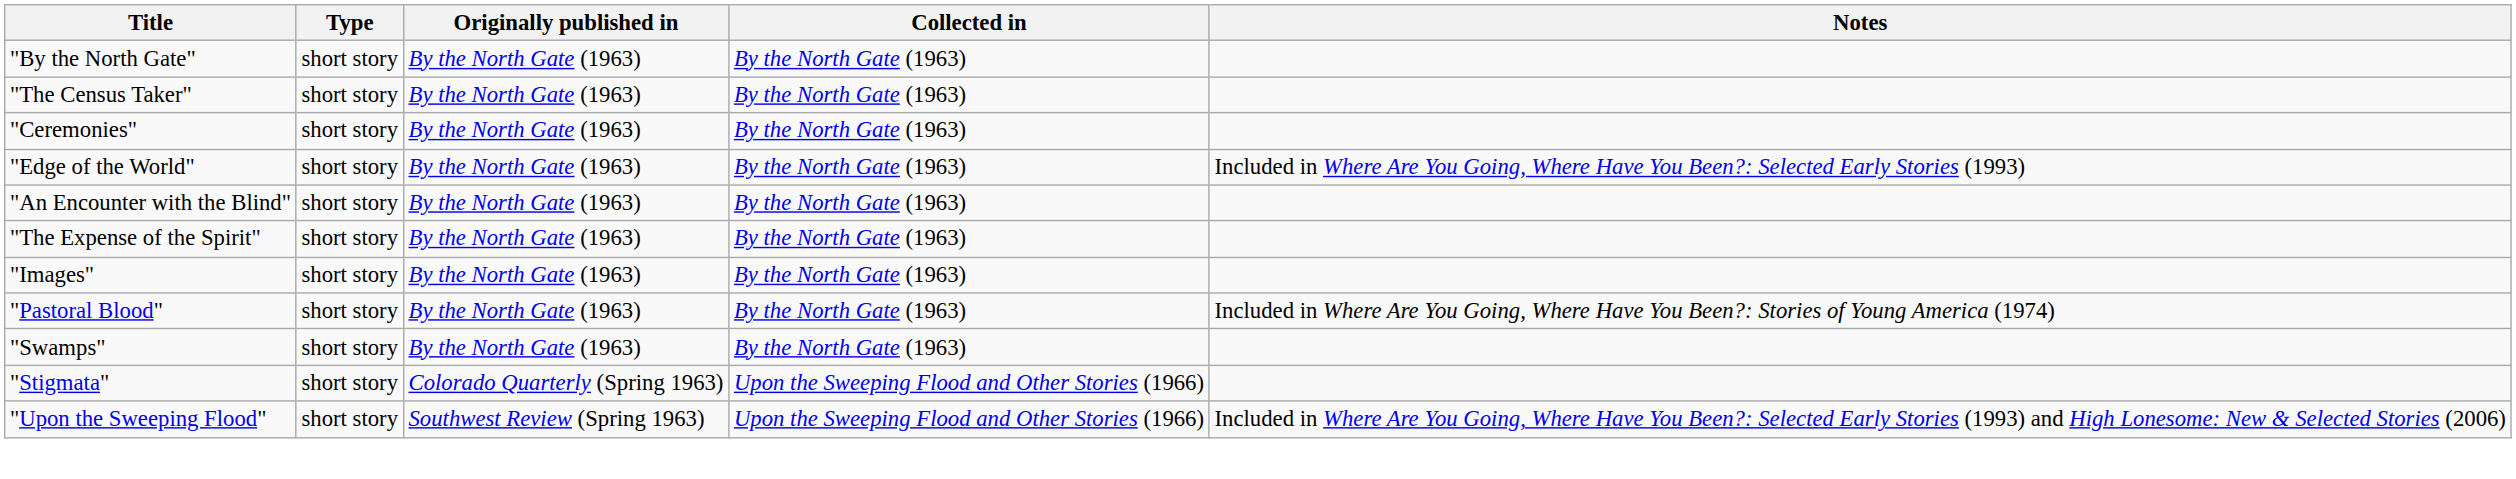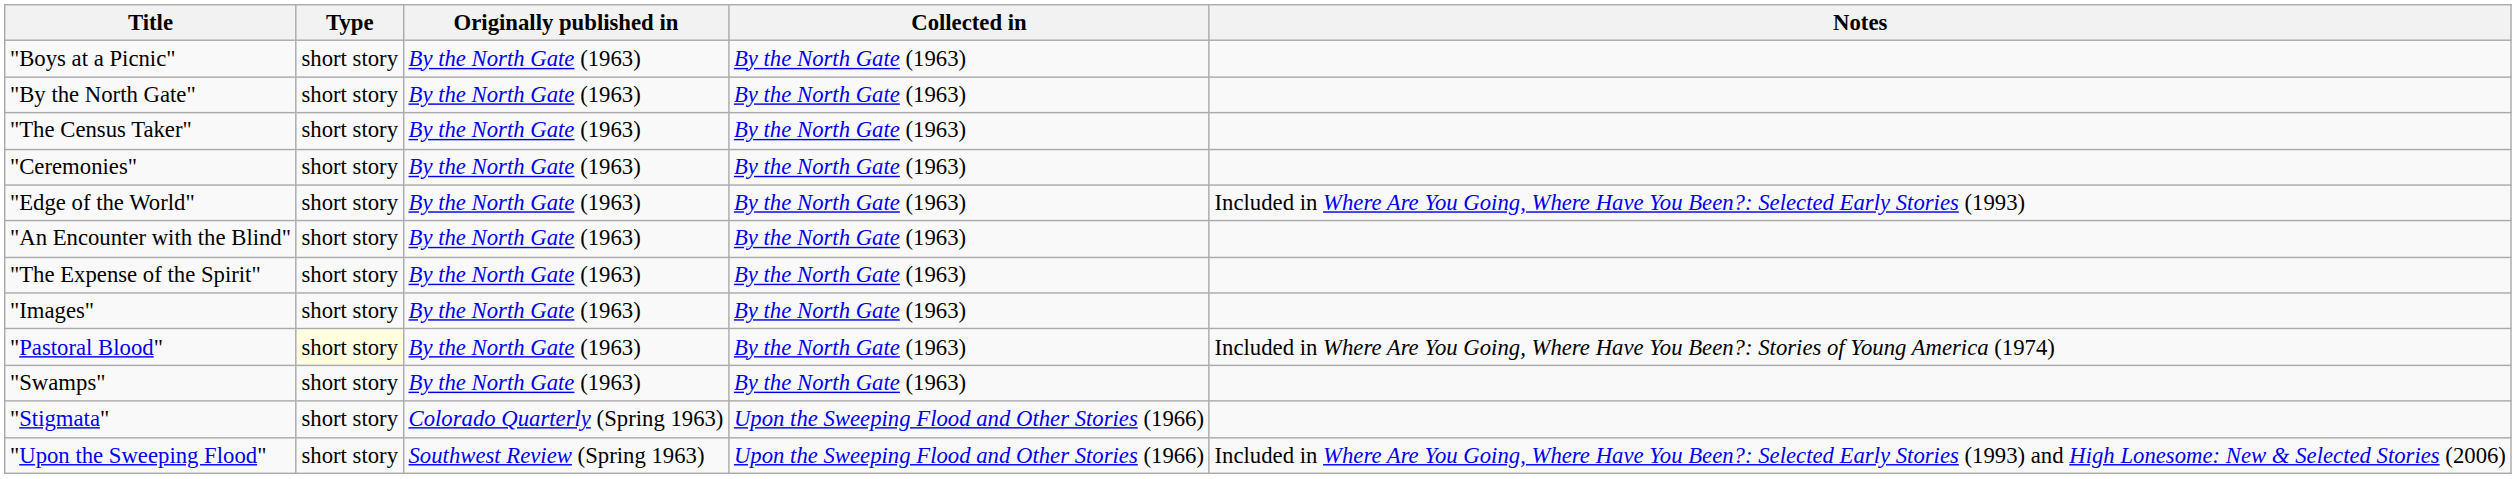 <table class="wikitable">
 <tr>
 <th>Title</th>
 <th>Type</th>
 <th>Originally published in</th>
 <th>Collected in</th>
 <th>Notes</th>
+</tr>
+<tr>
+<td>"Boys at a Picnic"</td>
+<td>short story</td>
+<td><em><a href='#'>By the North Gate</a></em> (1963)</td>
+<td><em><a href='#'>By the North Gate</a></em> (1963)</td>
+<td></td>
 </tr>
 <tr>
 <td>"By the North Gate"</td>
 <td>short story</td>
 <td><em><a href='#'>By the North Gate</a></em> (1963)</td>
 <td><em><a href='#'>By the North Gate</a></em> (1963)</td>
 <td></td>
 </tr>
 <tr>
 <td>"The Census Taker"</td>
 <td>short story</td>
 <td><em><a href='#'>By the North Gate</a></em> (1963)</td>
 <td><em><a href='#'>By the North Gate</a></em> (1963)</td>
 <td></td>
 </tr>
 <tr>
 <td>"Ceremonies"</td>
 <td>short story</td>
 <td><em><a href='#'>By the North Gate</a></em> (1963)</td>
 <td><em><a href='#'>By the North Gate</a></em> (1963)</td>
 <td></td>
 </tr>
 <tr>
 <td>"Edge of the World"</td>
 <td>short story</td>
 <td><em><a href='#'>By the North Gate</a></em> (1963)</td>
 <td><em><a href='#'>By the North Gate</a></em> (1963)</td>
 <td>Included in <em><a href='#'>Where Are You Going, Where Have You Been?: Selected Early Stories</a></em> (1993)</td>
 </tr>
 <tr>
 <td>"An Encounter with the Blind"</td>
 <td>short story</td>
 <td><em><a href='#'>By the North Gate</a></em> (1963)</td>
 <td><em><a href='#'>By the North Gate</a></em> (1963)</td>
 <td></td>
 </tr>
 <tr>
 <td>"The Expense of the Spirit"</td>
 <td>short story</td>
 <td><em><a href='#'>By the North Gate</a></em> (1963)</td>
 <td><em><a href='#'>By the North Gate</a></em> (1963)</td>
 <td></td>
 </tr>
 <tr>
 <td>"Images"</td>
 <td>short story</td>
 <td><em><a href='#'>By the North Gate</a></em> (1963)</td>
 <td><em><a href='#'>By the North Gate</a></em> (1963)</td>
 <td></td>
 </tr>
 <tr>
 <td>"<a href='#'>Pastoral Blood</a>"</td>
-<td>short story</td>
+<td style="background: lightyellow;">short story</td>
 <td><em><a href='#'>By the North Gate</a></em> (1963)</td>
 <td><em><a href='#'>By the North Gate</a></em> (1963)</td>
 <td>Included in <em>Where Are You Going, Where Have You Been?: Stories of Young America</em> (1974)</td>
 </tr>
 <tr>
 <td>"Swamps"</td>
 <td>short story</td>
 <td><em><a href='#'>By the North Gate</a></em> (1963)</td>
 <td><em><a href='#'>By the North Gate</a></em> (1963)</td>
 <td></td>
 </tr>
 <tr>
 <td>"<a href='#'>Stigmata</a>"</td>
 <td>short story</td>
 <td><em><a href='#'>Colorado Quarterly</a></em> (Spring 1963)</td>
 <td><em><a href='#'>Upon the Sweeping Flood and Other Stories</a></em> (1966)</td>
 <td></td>
 </tr>
 <tr>
 <td>"<a href='#'>Upon the Sweeping Flood</a>"</td>
 <td>short story</td>
 <td><em><a href='#'>Southwest Review</a></em> (Spring 1963)</td>
 <td><em><a href='#'>Upon the Sweeping Flood and Other Stories</a></em> (1966)</td>
 <td>Included in <em><a href='#'>Where Are You Going, Where Have You Been?: Selected Early Stories</a></em> (1993) and <em><a href='#'>High Lonesome: New & Selected Stories</a></em> (2006)</td>
 </tr>
 </table>
